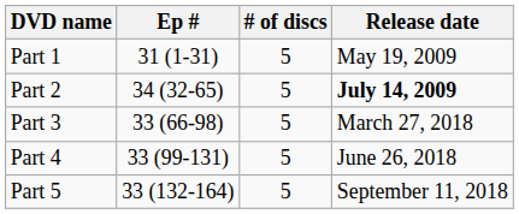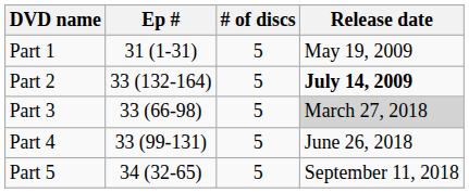 <table class="wikitable">
 <tr>
 <th>DVD name</th>
 <th>Ep #</th>
 <th># of discs</th>
 <th>Release date</th>
 </tr>
 <tr>
 <td>Part 1</td>
 <td align="center">31 (1-31)</td>
 <td align="center">5</td>
 <td>May 19, 2009</td>
 </tr>
 <tr>
 <td>Part 2</td>
-<td align="center">34 (32-65)</td>
+<td align="center">33 (132-164)</td>
 <td align="center">5</td>
 <td><strong>July 14, 2009</strong></td>
 </tr>
 <tr>
 <td>Part 3</td>
 <td align="center">33 (66-98)</td>
 <td align="center">5</td>
-<td>March 27, 2018</td>
+<td style="background: lightgrey;">March 27, 2018</td>
 </tr>
 <tr>
 <td>Part 4</td>
 <td align="center">33 (99-131)</td>
 <td align="center">5</td>
 <td>June 26, 2018</td>
 </tr>
 <tr>
 <td>Part 5</td>
-<td align="center">33 (132-164)</td>
+<td align="center">34 (32-65)</td>
 <td align="center">5</td>
 <td>September 11, 2018</td>
 </tr>
 </table>
